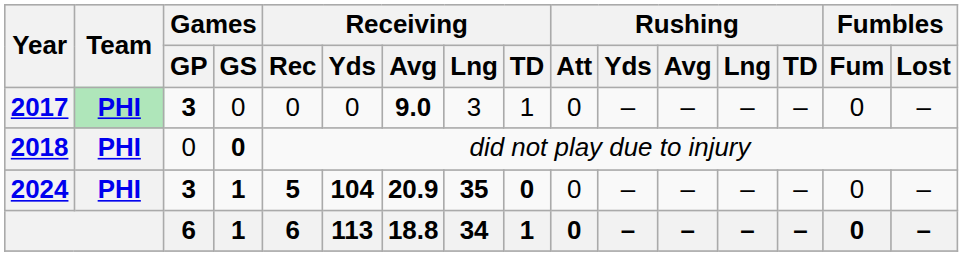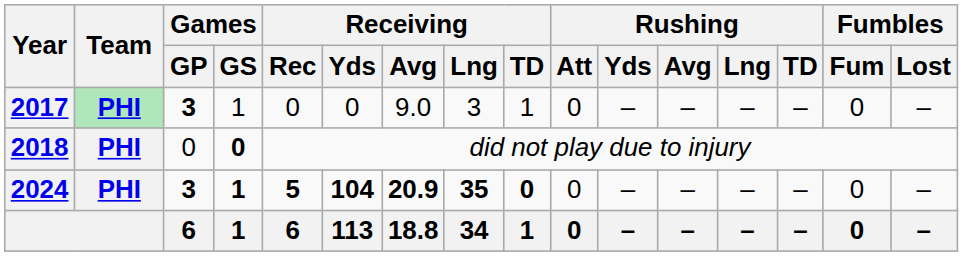 <table class="wikitable" style="text-align:center;">
 <tr>
 <th rowspan="2">Year</th>
 <th rowspan="2">Team</th>
 <th colspan="2">Games</th>
 <th colspan="5">Receiving</th>
 <th colspan="5">Rushing</th>
 <th colspan="2">Fumbles</th>
 </tr>
 <tr>
 <th>GP</th>
 <th>GS</th>
 <th>Rec</th>
 <th>Yds</th>
 <th>Avg</th>
 <th>Lng</th>
 <th>TD</th>
 <th>Att</th>
 <th>Yds</th>
 <th>Avg</th>
 <th>Lng</th>
 <th>TD</th>
 <th>Fum</th>
 <th>Lost</th>
 </tr>
 <tr>
 <th><a href='#'>2017</a></th>
 <th style="background:#afe6ba; width:3em;"><a href='#'>PHI</a></th>
 <td><strong>3</strong></td>
+<td>1</td>
 <td>0</td>
 <td>0</td>
-<td>0</td>
-<td><strong>9.0</strong></td>
+<td>9.0</td>
 <td>3</td>
 <td>1</td>
 <td>0</td>
 <td>–</td>
 <td>–</td>
 <td>–</td>
 <td>–</td>
 <td>0</td>
 <td>–</td>
 </tr>
 <tr>
 <th><a href='#'>2018</a></th>
 <th><a href='#'>PHI</a></th>
 <td>0</td>
 <td><strong>0</strong></td>
 <td colspan="12"><em>did not play due to injury</em></td>
 </tr>
 <tr>
 <th><a href='#'>2024</a></th>
 <th><a href='#'>PHI</a></th>
 <td><strong>3</strong></td>
 <td><strong>1</strong></td>
 <td><strong>5</strong></td>
 <td><strong>104</strong></td>
 <td><strong>20.9</strong></td>
 <td><strong>35</strong></td>
 <td><strong>0</strong></td>
 <td>0</td>
 <td>–</td>
 <td>–</td>
 <td>–</td>
 <td>–</td>
 <td>0</td>
 <td>–</td>
 </tr>
 <tr>
 <th colspan="2"></th>
 <th>6</th>
 <th>1</th>
 <th>6</th>
 <th>113</th>
 <th>18.8</th>
 <th>34</th>
 <th>1</th>
 <th>0</th>
 <th>–</th>
 <th>–</th>
 <th>–</th>
 <th>–</th>
 <th>0</th>
 <th>–</th>
 </tr>
 </table>
